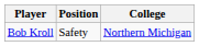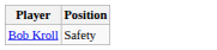 <table class="wikitable">
 <tr>
 <th>Player</th>
 <th>Position</th>
-<th>College</th>
 </tr>
 <tr>
 <td><a href='#'>Bob Kroll</a></td>
 <td>Safety</td>
-<td><a href='#'>Northern Michigan</a></td>
 </tr>
 </table>
